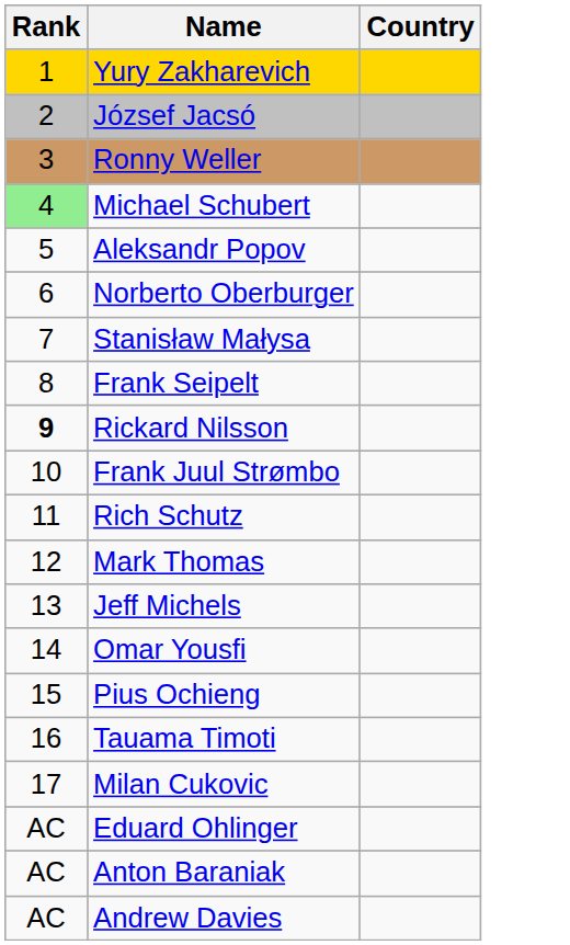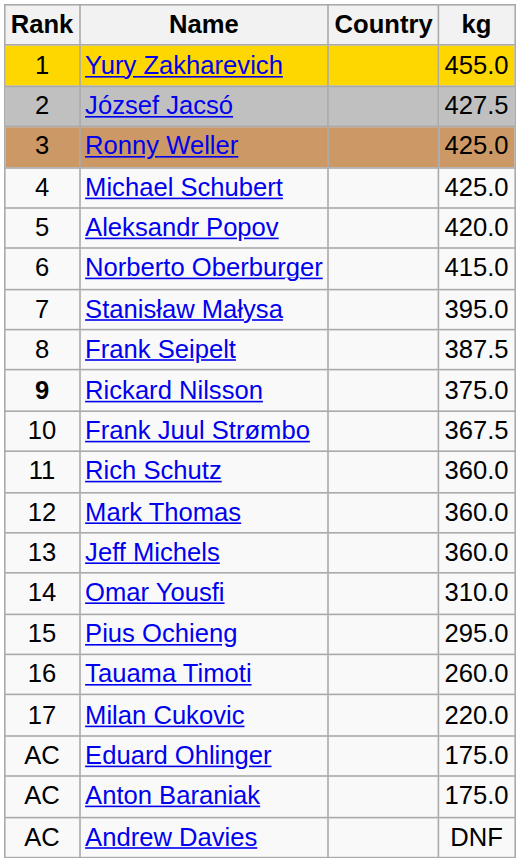 <table class="wikitable sortable" style="text-align:center">
 <tr>
 <th>Rank</th>
 <th>Name</th>
 <th>Country</th>
+<th>kg</th>
 </tr>
 <tr bgcolor=gold>
 <td>1</td>
 <td align="left"><a href='#'>Yury Zakharevich</a></td>
 <td align="left"></td>
+<td>455.0</td>
 </tr>
 <tr bgcolor=silver>
 <td>2</td>
 <td align="left"><a href='#'>József Jacsó</a></td>
 <td align="left"></td>
+<td>427.5</td>
 </tr>
 <tr bgcolor=#CC9966>
 <td>3</td>
 <td align="left"><a href='#'>Ronny Weller</a></td>
 <td align="left"></td>
+<td>425.0</td>
 </tr>
 <tr>
-<td style="background: lightgreen;">4</td>
+<td>4</td>
 <td align="left"><a href='#'>Michael Schubert</a></td>
 <td align="left"></td>
+<td>425.0</td>
 </tr>
 <tr>
 <td>5</td>
 <td align="left"><a href='#'>Aleksandr Popov</a></td>
 <td align="left"></td>
+<td>420.0</td>
 </tr>
 <tr>
 <td>6</td>
 <td align="left"><a href='#'>Norberto Oberburger</a></td>
 <td align="left"></td>
+<td>415.0</td>
 </tr>
 <tr>
 <td>7</td>
 <td align="left"><a href='#'>Stanisław Małysa</a></td>
 <td align="left"></td>
+<td>395.0</td>
 </tr>
 <tr>
 <td>8</td>
 <td align="left"><a href='#'>Frank Seipelt</a></td>
 <td align="left"></td>
+<td>387.5</td>
 </tr>
 <tr>
 <td><strong>9</strong></td>
 <td align="left"><a href='#'>Rickard Nilsson</a></td>
 <td align="left"></td>
+<td>375.0</td>
 </tr>
 <tr>
 <td>10</td>
 <td align="left"><a href='#'>Frank Juul Strømbo</a></td>
 <td align="left"></td>
+<td>367.5</td>
 </tr>
 <tr>
 <td>11</td>
 <td align="left"><a href='#'>Rich Schutz</a></td>
 <td align="left"></td>
+<td>360.0</td>
 </tr>
 <tr>
 <td>12</td>
 <td align="left"><a href='#'>Mark Thomas</a></td>
 <td align="left"></td>
+<td>360.0</td>
 </tr>
 <tr>
 <td>13</td>
 <td align="left"><a href='#'>Jeff Michels</a></td>
 <td align="left"></td>
+<td>360.0</td>
 </tr>
 <tr>
 <td>14</td>
 <td align="left"><a href='#'>Omar Yousfi</a></td>
 <td align="left"></td>
+<td>310.0</td>
 </tr>
 <tr>
 <td>15</td>
 <td align="left"><a href='#'>Pius Ochieng</a></td>
 <td align="left"></td>
+<td>295.0</td>
 </tr>
 <tr>
 <td>16</td>
 <td align="left"><a href='#'>Tauama Timoti</a></td>
 <td align="left"></td>
+<td>260.0</td>
 </tr>
 <tr>
 <td>17</td>
 <td align="left"><a href='#'>Milan Cukovic</a></td>
 <td align="left"></td>
+<td>220.0</td>
 </tr>
 <tr>
 <td>AC</td>
 <td align="left"><a href='#'>Eduard Ohlinger</a></td>
 <td align="left"></td>
+<td>175.0</td>
 </tr>
 <tr>
 <td>AC</td>
 <td align="left"><a href='#'>Anton Baraniak</a></td>
 <td align="left"></td>
+<td>175.0</td>
 </tr>
 <tr>
 <td>AC</td>
 <td align="left"><a href='#'>Andrew Davies</a></td>
 <td align="left"></td>
+<td>DNF</td>
 </tr>
 </table>
